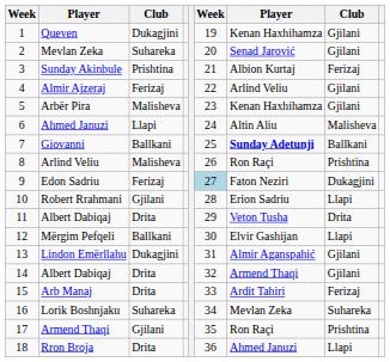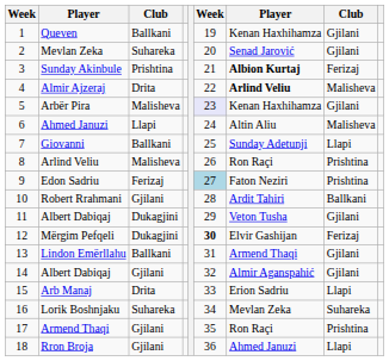 <table class="wikitable">
 <tr>
 <th>Week</th>
 <th>Player</th>
 <th>Club</th>
 <th></th>
 <th rowspan="19"></th>
 <th>Week</th>
 <th>Player</th>
 <th>Club</th>
 <th></th>
 </tr>
 <tr>
 <td align="center">1</td>
 <td> <a href='#'>Queven</a></td>
-<td>Dukagjini</td>
+<td>Ballkani</td>
 <td align="center"></td>
 <td align="center">19</td>
 <td> Kenan Haxhihamza</td>
 <td>Gjilani</td>
 <td align="center"></td>
 </tr>
 <tr>
 <td align="center">2</td>
 <td> Mevlan Zeka</td>
 <td>Suhareka</td>
 <td align="center"></td>
 <td align="center">20</td>
 <td> <a href='#'>Senad Jarović</a></td>
 <td>Gjilani</td>
 <td align="center"></td>
 </tr>
 <tr>
 <td align="center">3</td>
 <td> <a href='#'>Sunday Akinbule</a></td>
 <td>Prishtina</td>
 <td align="center"></td>
 <td align="center">21</td>
-<td> Albion Kurtaj</td>
+<td><strong> Albion Kurtaj</strong></td>
 <td>Ferizaj</td>
 <td align="center"></td>
 </tr>
 <tr>
 <td align="center">4</td>
 <td> <a href='#'>Almir Ajzeraj</a></td>
-<td>Ferizaj</td>
+<td>Drita</td>
 <td align="center"></td>
 <td align="center">22</td>
-<td> Arlind Veliu</td>
-<td>Gjilani</td>
+<td><strong> Arlind Veliu</strong></td>
+<td>Malisheva</td>
 <td align="center"></td>
 </tr>
 <tr>
 <td align="center">5</td>
 <td> Arbër Pira</td>
 <td>Malisheva</td>
 <td align="center"></td>
-<td align="center">23</td>
+<td align="center" style="background: lavender;">23</td>
 <td> Kenan Haxhihamza</td>
 <td>Gjilani</td>
 <td align="center"></td>
 </tr>
 <tr>
 <td align="center">6</td>
 <td> <a href='#'>Ahmed Januzi</a></td>
 <td>Llapi</td>
 <td align="center"></td>
 <td align="center">24</td>
 <td> Altin Aliu</td>
 <td>Malisheva</td>
 <td align="center"></td>
 </tr>
 <tr>
 <td align="center">7</td>
 <td> <a href='#'>Giovanni</a></td>
 <td>Ballkani</td>
 <td align="center"></td>
 <td align="center">25</td>
-<td><strong> <a href='#'>Sunday Adetunji</a></strong></td>
-<td>Ballkani</td>
+<td> <a href='#'>Sunday Adetunji</a></td>
+<td>Llapi</td>
 <td align="center"></td>
 </tr>
 <tr>
 <td align="center">8</td>
 <td> Arlind Veliu</td>
 <td>Malisheva</td>
 <td align="center"></td>
 <td align="center">26</td>
 <td> Ron Raçi</td>
 <td>Prishtina</td>
 <td align="center"></td>
 </tr>
 <tr>
 <td align="center">9</td>
 <td> Edon Sadriu</td>
 <td>Ferizaj</td>
 <td align="center"></td>
 <td align="center" style="background: lightblue;">27</td>
 <td> Faton Neziri</td>
-<td>Dukagjini</td>
+<td>Prishtina</td>
 <td align="center"></td>
 </tr>
 <tr>
 <td align="center">10</td>
 <td> Robert Rrahmani</td>
 <td>Gjilani</td>
 <td align="center"></td>
 <td align="center">28</td>
-<td> Erion Sadriu</td>
-<td>Llapi</td>
+<td> <a href='#'>Ardit Tahiri</a></td>
+<td>Ballkani</td>
 <td align="center"></td>
 </tr>
 <tr>
 <td align="center">11</td>
 <td> Albert Dabiqaj</td>
-<td>Drita</td>
+<td>Dukagjini</td>
 <td align="center"></td>
 <td align="center">29</td>
 <td> <a href='#'>Veton Tusha</a></td>
-<td>Drita</td>
+<td>Gjilani</td>
 <td align="center"></td>
 </tr>
 <tr>
 <td align="center">12</td>
 <td> Mërgim Pefqeli</td>
-<td>Ballkani</td>
+<td>Dukagjini</td>
 <td align="center"></td>
-<td align="center">30</td>
+<td align="center"><strong>30</strong></td>
 <td> Elvir Gashijan</td>
-<td>Llapi</td>
+<td>Ferizaj</td>
 <td align="center"></td>
 </tr>
 <tr>
 <td align="center">13</td>
 <td> <a href='#'>Lindon Emërllahu</a></td>
-<td>Dukagjini</td>
+<td>Ballkani</td>
 <td align="center"></td>
 <td align="center">31</td>
-<td> <a href='#'>Almir Aganspahić</a></td>
+<td> <a href='#'>Armend Thaqi</a></td>
 <td>Gjilani</td>
 <td align="center"></td>
 </tr>
 <tr>
 <td align="center">14</td>
 <td> Albert Dabiqaj</td>
-<td>Drita</td>
+<td>Gjilani</td>
 <td align="center"></td>
 <td align="center">32</td>
-<td> <a href='#'>Armend Thaqi</a></td>
+<td> <a href='#'>Almir Aganspahić</a></td>
 <td>Gjilani</td>
 <td align="center"></td>
 </tr>
 <tr>
 <td align="center">15</td>
 <td> <a href='#'>Arb Manaj</a></td>
 <td>Drita</td>
 <td align="center"></td>
 <td align="center">33</td>
-<td> <a href='#'>Ardit Tahiri</a></td>
-<td>Ferizaj</td>
+<td> Erion Sadriu</td>
+<td>Llapi</td>
 <td align="center"></td>
 </tr>
 <tr>
 <td align="center">16</td>
 <td> Lorik Boshnjaku</td>
 <td>Suhareka</td>
 <td align="center"></td>
 <td align="center">34</td>
 <td> Mevlan Zeka</td>
 <td>Suhareka</td>
 <td align="center"></td>
 </tr>
 <tr>
 <td align="center">17</td>
 <td> <a href='#'>Armend Thaqi</a></td>
 <td>Gjilani</td>
 <td align="center"></td>
 <td align="center">35</td>
 <td> Ron Raçi</td>
 <td>Prishtina</td>
 <td align="center"></td>
 </tr>
 <tr>
 <td align="center">18</td>
 <td> <a href='#'>Rron Broja</a></td>
-<td>Drita</td>
+<td>Gjilani</td>
 <td align="center"></td>
 <td align="center">36</td>
 <td> <a href='#'>Ahmed Januzi</a></td>
 <td>Llapi</td>
 <td align="center"></td>
 </tr>
 </table>
